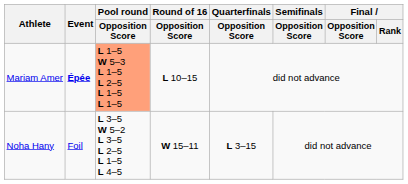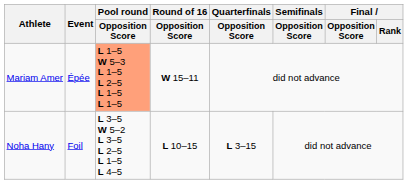 <table class=wikitable style="font-size:90%">
 <tr>
 <th rowspan=2>Athlete</th>
 <th rowspan=2>Event</th>
 <th>Pool round</th>
 <th>Round of 16</th>
 <th>Quarterfinals</th>
 <th>Semifinals</th>
 <th colspan=2>Final / </th>
 </tr>
 <tr style="font-size:95%">
 <th>Opposition<br>Score</th>
 <th>Opposition<br>Score</th>
 <th>Opposition<br>Score</th>
 <th>Opposition<br>Score</th>
 <th>Opposition<br>Score</th>
 <th>Rank</th>
 </tr>
 <tr align=center>
 <td align=left><a href='#'>Mariam Amer</a></td>
-<td align=left><strong><a href='#'>Épée</a></strong></td>
+<td align=left><a href='#'>Épée</a></td>
 <td align=left style="background: lightsalmon;"> <strong>L</strong> 1–5<br> <strong>W</strong> 5–3<br> <strong>L</strong> 1–5<br> <strong>L</strong> 2–5<br> <strong>L</strong> 1–5<br> <strong>L</strong> 1–5</td>
-<td> <strong>L</strong> 10–15</td>
+<td> <strong>W</strong> 15–11</td>
 <td colspan=4>did not advance</td>
 </tr>
 <tr align=center>
 <td align=left><a href='#'>Noha Hany</a></td>
 <td align=left><a href='#'>Foil</a></td>
 <td align=left> <strong>L</strong> 3–5<br> <strong>W</strong> 5–2<br> <strong>L</strong> 3–5<br> <strong>L</strong> 2–5<br> <strong>L</strong> 1–5<br> <strong>L</strong> 4–5</td>
-<td> <strong>W</strong> 15–11</td>
+<td> <strong>L</strong> 10–15</td>
 <td> <strong>L</strong> 3–15</td>
 <td colspan=3>did not advance</td>
 </tr>
 </table>
